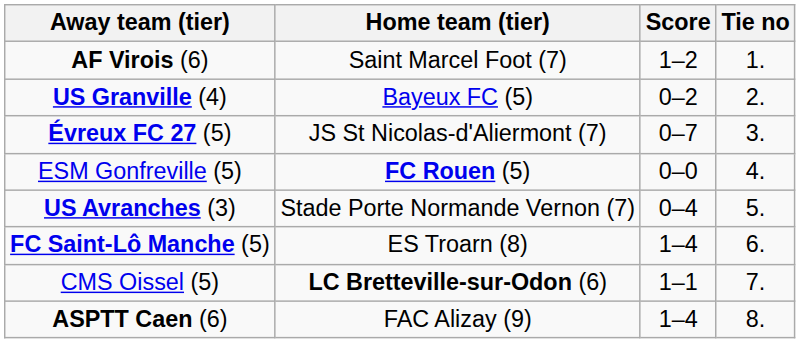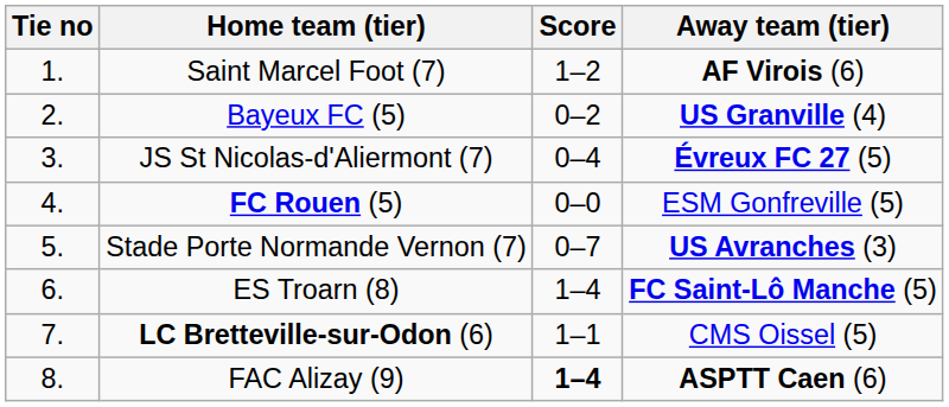 <table class="wikitable" style="text-align: center">
 <tr>
-<th>Away team (tier)</th>
+<th>Tie no</th>
 <th>Home team (tier)</th>
 <th>Score</th>
-<th>Tie no</th>
+<th>Away team (tier)</th>
 </tr>
 <tr>
-<td><strong>AF Virois</strong> (6)</td>
+<td>1.</td>
 <td>Saint Marcel Foot (7)</td>
 <td>1–2</td>
-<td>1.</td>
+<td><strong>AF Virois</strong> (6)</td>
 </tr>
 <tr>
-<td><strong><a href='#'>US Granville</a></strong> (4)</td>
+<td>2.</td>
 <td><a href='#'>Bayeux FC</a> (5)</td>
 <td>0–2</td>
-<td>2.</td>
+<td><strong><a href='#'>US Granville</a></strong> (4)</td>
 </tr>
 <tr>
+<td>3.</td>
+<td>JS St Nicolas-d'Aliermont (7)</td>
+<td>0–4</td>
 <td><strong><a href='#'>Évreux FC 27</a></strong> (5)</td>
-<td>JS St Nicolas-d'Aliermont (7)</td>
-<td>0–7</td>
-<td>3.</td>
 </tr>
 <tr>
-<td><a href='#'>ESM Gonfreville</a> (5)</td>
+<td>4.</td>
 <td><strong><a href='#'>FC Rouen</a></strong> (5)</td>
 <td>0–0 </td>
-<td>4.</td>
+<td><a href='#'>ESM Gonfreville</a> (5)</td>
 </tr>
 <tr>
+<td>5.</td>
+<td>Stade Porte Normande Vernon (7)</td>
+<td>0–7</td>
 <td><strong><a href='#'>US Avranches</a></strong> (3)</td>
-<td>Stade Porte Normande Vernon (7)</td>
-<td>0–4</td>
-<td>5.</td>
 </tr>
 <tr>
-<td><strong><a href='#'>FC Saint-Lô Manche</a></strong> (5)</td>
+<td>6.</td>
 <td>ES Troarn (8)</td>
 <td>1–4 </td>
-<td>6.</td>
+<td><strong><a href='#'>FC Saint-Lô Manche</a></strong> (5)</td>
 </tr>
 <tr>
-<td><a href='#'>CMS Oissel</a> (5)</td>
+<td>7.</td>
 <td><strong>LC Bretteville-sur-Odon</strong> (6)</td>
 <td>1–1 </td>
-<td>7.</td>
+<td><a href='#'>CMS Oissel</a> (5)</td>
 </tr>
 <tr>
+<td>8.</td>
+<td>FAC Alizay (9)</td>
+<td><strong>1–4</strong></td>
 <td><strong>ASPTT Caen</strong> (6)</td>
-<td>FAC Alizay (9)</td>
-<td>1–4</td>
-<td>8.</td>
 </tr>
 </table>
